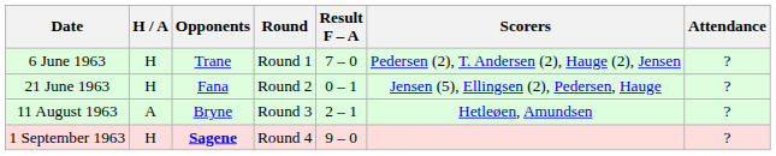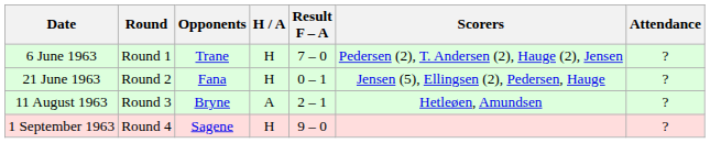 <table class="wikitable" style="text-align:center">
 <tr>
 <th>Date</th>
+<th>Round</th>
+<th>Opponents</th>
 <th>H / A</th>
-<th>Opponents</th>
-<th>Round</th>
 <th>Result<br>F – A</th>
 <th>Scorers</th>
 <th>Attendance</th>
 </tr>
 <tr bgcolor="#ddffdd">
 <td>6 June 1963</td>
+<td>Round 1</td>
+<td><a href='#'>Trane</a></td>
 <td>H</td>
-<td><a href='#'>Trane</a></td>
-<td>Round 1</td>
 <td>7 – 0</td>
 <td><a href='#'>Pedersen</a> (2), <a href='#'>T. Andersen</a> (2), <a href='#'>Hauge</a> (2), <a href='#'>Jensen</a></td>
 <td>?</td>
 </tr>
 <tr bgcolor="#ddffdd">
 <td>21 June 1963</td>
+<td>Round 2</td>
+<td><a href='#'>Fana</a></td>
 <td>H</td>
-<td><a href='#'>Fana</a></td>
-<td>Round 2</td>
 <td>0 – 1</td>
 <td><a href='#'>Jensen</a> (5), <a href='#'>Ellingsen</a> (2), <a href='#'>Pedersen</a>, <a href='#'>Hauge</a></td>
 <td>?</td>
 </tr>
 <tr bgcolor="#ddffdd">
 <td>11 August 1963</td>
+<td>Round 3</td>
+<td><a href='#'>Bryne</a></td>
 <td>A</td>
-<td><a href='#'>Bryne</a></td>
-<td>Round 3</td>
 <td>2 – 1</td>
 <td><a href='#'>Hetleøen</a>, <a href='#'>Amundsen</a></td>
 <td>?</td>
 </tr>
 <tr bgcolor="#ffdddd">
 <td>1 September 1963</td>
+<td>Round 4</td>
+<td><a href='#'>Sagene</a></td>
 <td>H</td>
-<td><strong><a href='#'>Sagene</a></strong></td>
-<td>Round 4</td>
 <td>9 – 0</td>
 <td></td>
 <td>?</td>
 </tr>
 </table>
